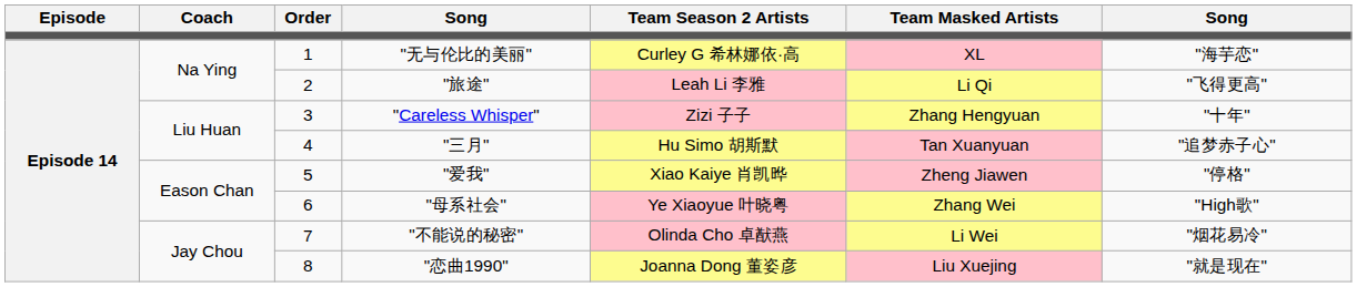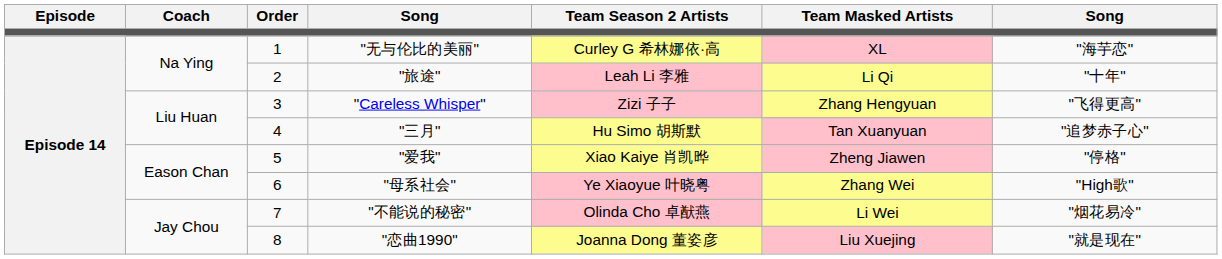 <table class="wikitable" style="text-align: center; width:100%;">
 <tr>
 <th style="width:10%;">Episode</th>
 <th style="width:10%;">Coach</th>
 <th style="width:5%;">Order</th>
 <th style="width:18.5%;">Song</th>
 <th style="width:19%;">Team Season 2 Artists</th>
 <th style="width:19%;">Team Masked Artists</th>
 <th style="width:18.5%;">Song</th>
 </tr>
 <tr>
 <td colspan="7" style="background:#555;"></td>
 </tr>
 <tr>
 <th rowspan="8" scope="row">Episode 14<br><small></small></th>
 <td rowspan=2>Na Ying</td>
 <td>1</td>
 <td>"无与伦比的美丽"</td>
 <td style="background:#fdfc8f;">Curley G 希林娜依·高</td>
 <td style="background:pink;">XL</td>
 <td>"海芋恋"</td>
 </tr>
 <tr>
 <td>2</td>
 <td>"旅途"</td>
 <td style="background:pink;">Leah Li 李雅</td>
 <td style="background:#fdfc8f;">Li Qi</td>
-<td>"飞得更高"</td>
+<td>"十年"</td>
 </tr>
 <tr>
 <td rowspan=2>Liu Huan</td>
 <td>3</td>
 <td>"<a href='#'>Careless Whisper</a>"</td>
 <td style="background:pink;">Zizi 子子</td>
 <td style="background:#fdfc8f;">Zhang Hengyuan</td>
-<td>"十年"</td>
+<td>"飞得更高"</td>
 </tr>
 <tr>
 <td>4</td>
 <td>"三月"</td>
 <td style="background:#fdfc8f;">Hu Simo 胡斯默</td>
 <td style="background:pink;">Tan Xuanyuan</td>
 <td>"追梦赤子心"</td>
 </tr>
 <tr>
 <td rowspan=2>Eason Chan</td>
 <td>5</td>
 <td>"爱我"</td>
 <td style="background:#fdfc8f;">Xiao Kaiye 肖凯晔</td>
 <td style="background:pink;">Zheng Jiawen</td>
 <td>"停格"</td>
 </tr>
 <tr>
 <td>6</td>
 <td>"母系社会"</td>
 <td style="background:pink;">Ye Xiaoyue 叶晓粤</td>
 <td style="background:#fdfc8f;">Zhang Wei</td>
 <td>"High歌"</td>
 </tr>
 <tr>
 <td rowspan=2>Jay Chou</td>
 <td>7</td>
 <td>"不能说的秘密"</td>
 <td style="background:pink;">Olinda Cho 卓猷燕</td>
 <td style="background:#fdfc8f;">Li Wei</td>
 <td>"烟花易冷"</td>
 </tr>
 <tr>
 <td>8</td>
 <td>"恋曲1990"</td>
 <td style="background:#fdfc8f;">Joanna Dong 董姿彦</td>
 <td style="background:pink;">Liu Xuejing</td>
 <td>"就是现在"</td>
 </tr>
 </table>
